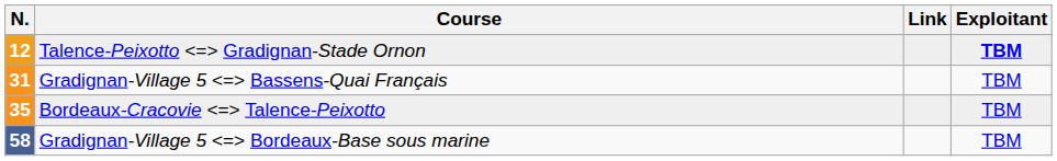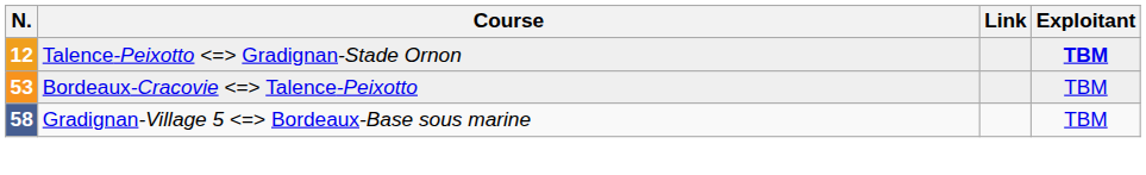 <table class="wikitable" style="margin:0.5em auto">
 <tr>
 <th style="width:5px;">N.</th>
 <th style="width:900px;">Course</th>
 <th style="width:5px;">Link</th>
 <th style="width:75px;">Exploitant</th>
 </tr>
 <tr style="background:#EFEFEF">
 <td style="background:#f09f1d; text-align:center; color:white;"><strong>12</strong></td>
 <td><a href='#'>Talence<em>-Peixotto</em></a> <=> <a href='#'>Gradignan</a><em>-Stade Ornon</em></td>
 <td></td>
 <td style="text-align:center;"><strong><a href='#'>TBM</a></strong></td>
 </tr>
-<tr>
-<td style="background:#f7931d; text-align:center; color:white;"><strong>31</strong></td>
-<td><a href='#'>Gradignan</a><em>-Village 5</em> <=> <a href='#'>Bassens</a><em>-Quai Français</em></td>
-<td></td>
-<td style="text-align:center;"><a href='#'>TBM</a></td>
-</tr>
 <tr style="background:#EFEFEF">
-<td style="background:#f7931d; text-align:center; color:white;"><strong>35</strong></td>
+<td style="background:#f7931d; text-align:center; color:white;"><strong>53</strong></td>
 <td><a href='#'>Bordeaux<em>-Cracovie</em></a> <=> <a href='#'>Talence<em>-Peixotto</em></a></td>
 <td></td>
 <td style="text-align:center;"><a href='#'>TBM</a></td>
 </tr>
 <tr>
 <td style="background:#465e91; text-align:center; color:white;"><strong>58</strong></td>
 <td><a href='#'>Gradignan</a><em>-Village 5</em> <=> <a href='#'>Bordeaux</a><em>-Base sous marine</em></td>
 <td></td>
 <td style="text-align:center;"><a href='#'>TBM</a></td>
 </tr>
 </table>
